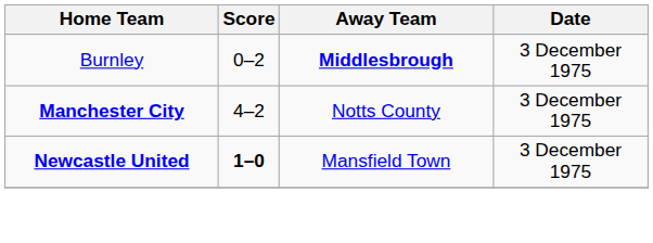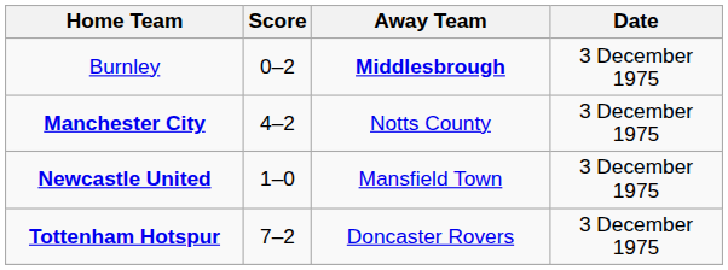 <table class="wikitable" style="text-align:center;">
 <tr>
 <th width=175>Home Team</th>
 <th width=20>Score</th>
 <th width=175>Away Team</th>
 <th width= 125>Date</th>
 </tr>
 <tr>
 <td><a href='#'>Burnley</a></td>
 <td>0–2</td>
 <td><strong><a href='#'>Middlesbrough</a></strong></td>
 <td>3 December 1975</td>
 </tr>
 <tr>
 <td><strong><a href='#'>Manchester City</a></strong></td>
 <td>4–2</td>
 <td><a href='#'>Notts County</a></td>
 <td>3 December 1975</td>
 </tr>
 <tr>
 <td><strong><a href='#'>Newcastle United</a></strong></td>
-<td><strong>1–0</strong></td>
+<td>1–0</td>
 <td><a href='#'>Mansfield Town</a></td>
+<td>3 December 1975</td>
+</tr>
+<tr>
+<td><strong><a href='#'>Tottenham Hotspur</a></strong></td>
+<td>7–2</td>
+<td><a href='#'>Doncaster Rovers</a></td>
 <td>3 December 1975</td>
 </tr>
 <tr>
 </tr>
 </table>
